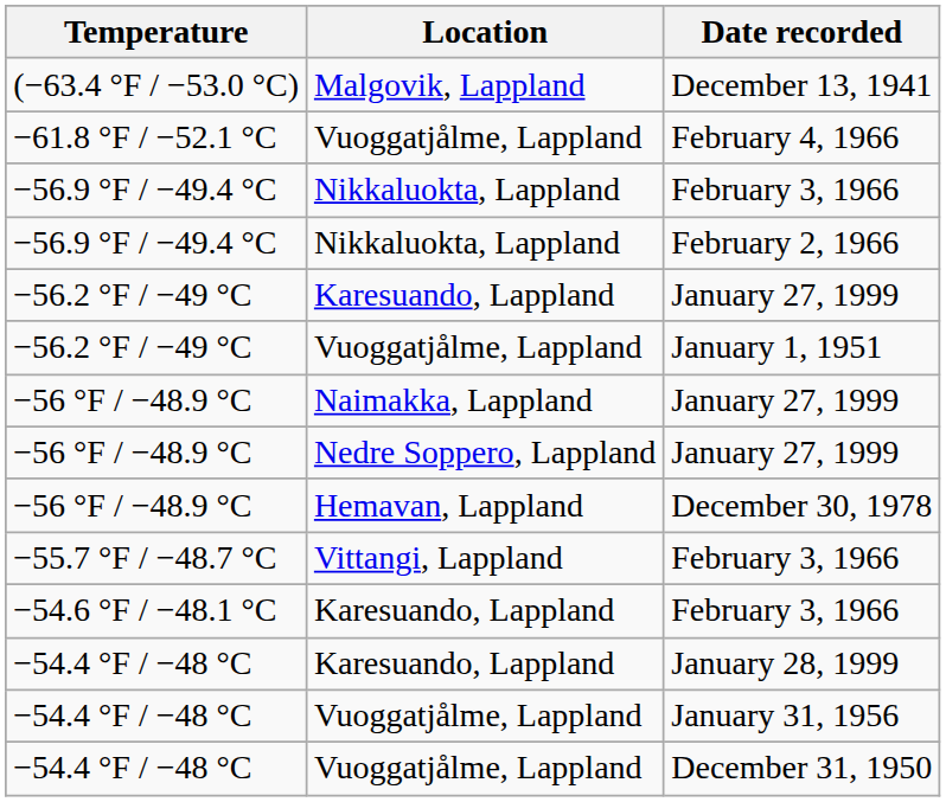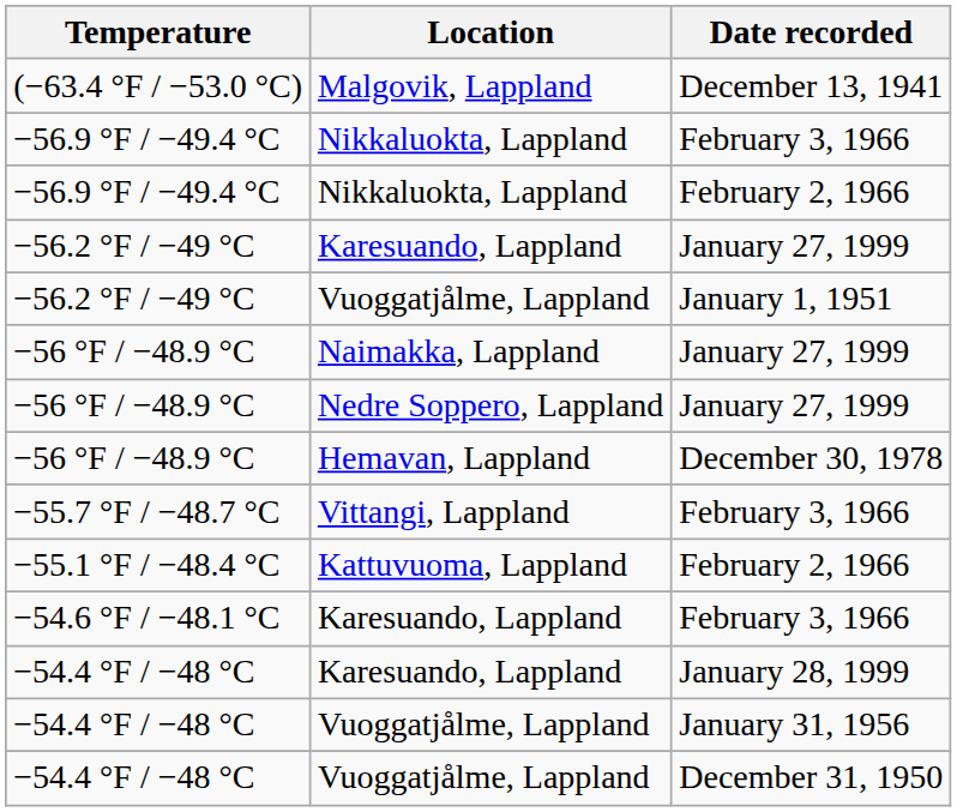 <table class="wikitable sortable" border="1">
 <tr>
 <th>Temperature</th>
 <th>Location</th>
 <th>Date recorded</th>
 </tr>
 <tr>
 <td>(−63.4 °F / −53.0 °C)</td>
 <td><a href='#'>Malgovik</a>, <a href='#'>Lappland</a></td>
 <td>December 13, 1941</td>
-</tr>
-<tr>
-<td>−61.8 °F / −52.1 °C</td>
-<td>Vuoggatjålme, Lappland</td>
-<td>February 4, 1966</td>
 </tr>
 <tr>
 <td>−56.9 °F / −49.4 °C</td>
 <td><a href='#'>Nikkaluokta</a>, Lappland</td>
 <td>February 3, 1966</td>
 </tr>
 <tr>
 <td>−56.9 °F / −49.4 °C</td>
 <td>Nikkaluokta, Lappland</td>
 <td>February 2, 1966</td>
 </tr>
 <tr>
 <td>−56.2 °F / −49 °C</td>
 <td><a href='#'>Karesuando</a>, Lappland</td>
 <td>January 27, 1999</td>
 </tr>
 <tr>
 <td>−56.2 °F / −49 °C</td>
 <td>Vuoggatjålme, Lappland</td>
 <td>January 1, 1951</td>
 </tr>
 <tr>
 <td>−56 °F / −48.9 °C</td>
 <td><a href='#'>Naimakka</a>, Lappland</td>
 <td>January 27, 1999</td>
 </tr>
 <tr>
 <td>−56 °F / −48.9 °C</td>
 <td><a href='#'>Nedre Soppero</a>, Lappland</td>
 <td>January 27, 1999</td>
 </tr>
 <tr>
 <td>−56 °F / −48.9 °C</td>
 <td><a href='#'>Hemavan</a>, Lappland</td>
 <td>December 30, 1978</td>
 </tr>
 <tr>
 <td>−55.7 °F / −48.7 °C</td>
 <td><a href='#'>Vittangi</a>, Lappland</td>
 <td>February 3, 1966</td>
 </tr>
 <tr>
+<td>−55.1 °F / −48.4 °C</td>
+<td><a href='#'>Kattuvuoma</a>, Lappland</td>
+<td>February 2, 1966</td>
+</tr>
+<tr>
 <td>−54.6 °F / −48.1 °C</td>
 <td>Karesuando, Lappland</td>
 <td>February 3, 1966</td>
 </tr>
 <tr>
 <td>−54.4 °F / −48 °C</td>
 <td>Karesuando, Lappland</td>
 <td>January 28, 1999</td>
 </tr>
 <tr>
 <td>−54.4 °F / −48 °C</td>
 <td>Vuoggatjålme, Lappland</td>
 <td>January 31, 1956</td>
 </tr>
 <tr>
 <td>−54.4 °F / −48 °C</td>
 <td>Vuoggatjålme, Lappland</td>
 <td>December 31, 1950</td>
 </tr>
 </table>
